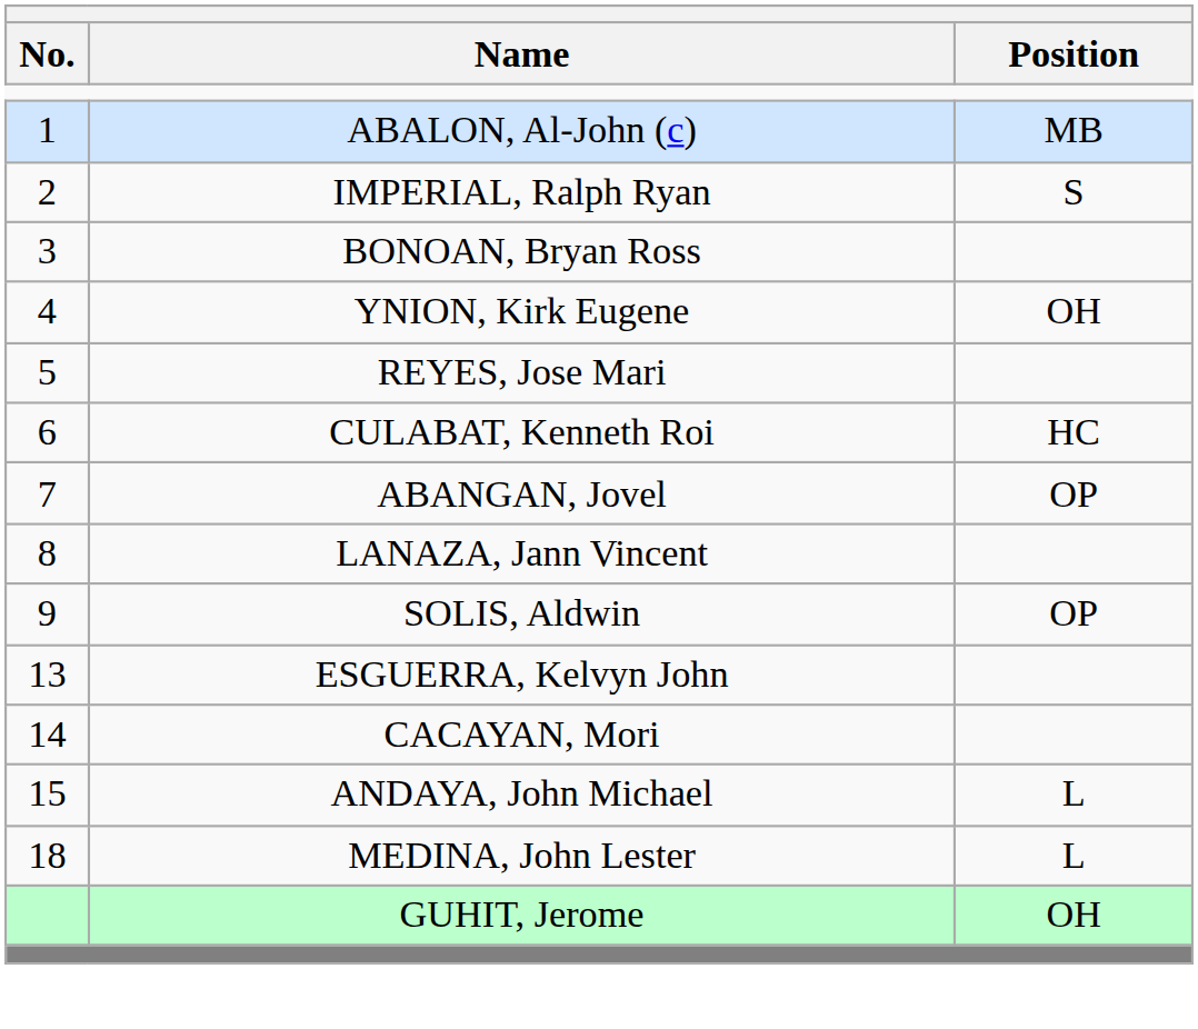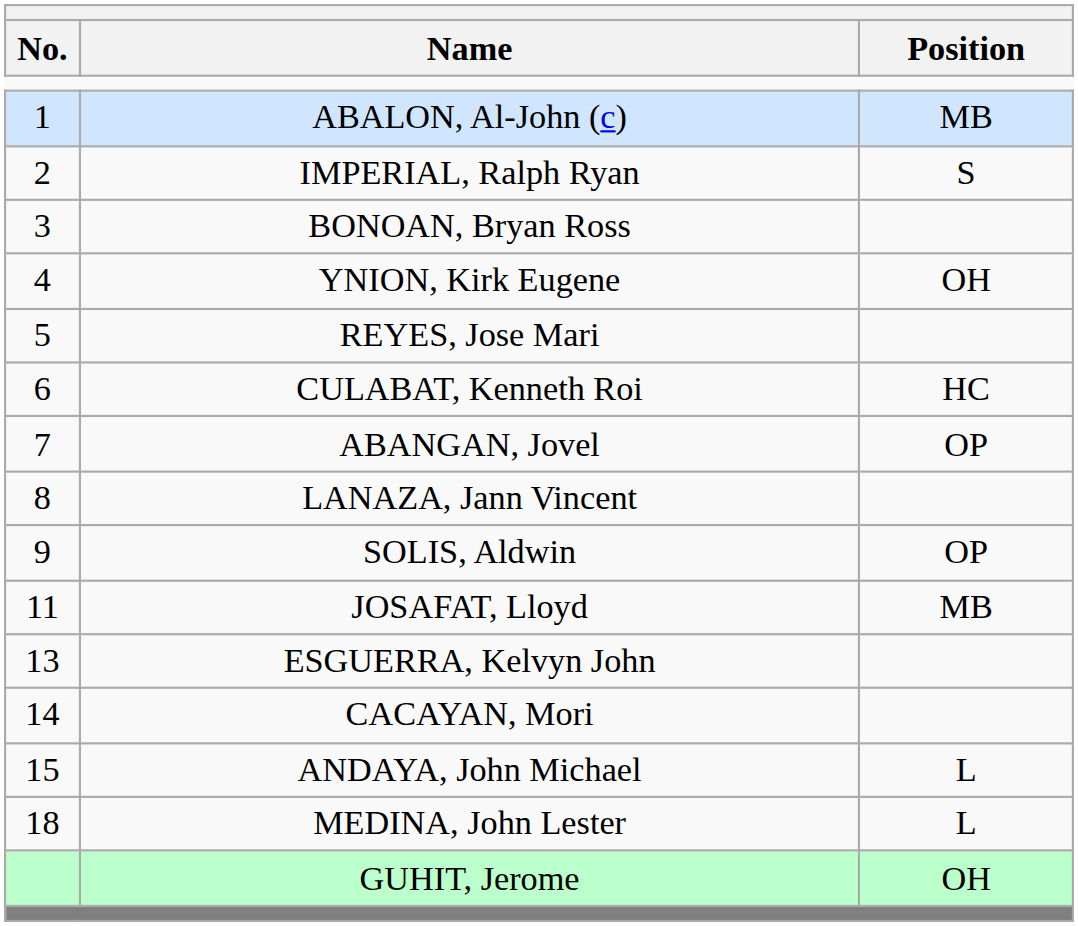 <table class='wikitable mw-collapsible mw-collapsed' style="text-align: center; width: 500px; border: none">
 <tr>
 <th style='text-align: left;' colspan=3></th>
 </tr>
 <tr>
 <th style='width: 7%;'>No.</th>
 <th>Name</th>
 <th style='width: 20%;'>Position</th>
 </tr>
 <tr>
 <td style='border: none;'></td>
 </tr>
 <tr bgcolor=#D0E6FF>
 <td>1</td>
 <td>ABALON, Al-John (<a href='#'>c</a>)</td>
 <td>MB</td>
 </tr>
 <tr>
 <td>2</td>
 <td>IMPERIAL, Ralph Ryan</td>
 <td>S</td>
 </tr>
 <tr>
 <td>3</td>
 <td>BONOAN, Bryan Ross</td>
 <td></td>
 </tr>
 <tr>
 <td>4</td>
 <td>YNION, Kirk Eugene</td>
 <td>OH</td>
 </tr>
 <tr>
 <td>5</td>
 <td>REYES, Jose Mari</td>
 <td></td>
 </tr>
 <tr>
 <td>6</td>
 <td>CULABAT, Kenneth Roi</td>
 <td>HC</td>
 </tr>
 <tr>
 <td>7</td>
 <td>ABANGAN, Jovel</td>
 <td>OP</td>
 </tr>
 <tr>
 <td>8</td>
 <td>LANAZA, Jann Vincent</td>
 <td></td>
 </tr>
 <tr>
 <td>9</td>
 <td>SOLIS, Aldwin</td>
 <td>OP</td>
 </tr>
 <tr>
+<td>11</td>
+<td>JOSAFAT, Lloyd</td>
+<td>MB</td>
+</tr>
+<tr>
 <td>13</td>
 <td>ESGUERRA, Kelvyn John</td>
 <td></td>
 </tr>
 <tr>
 <td>14</td>
 <td>CACAYAN, Mori</td>
 <td></td>
 </tr>
 <tr>
 <td>15</td>
 <td>ANDAYA, John Michael</td>
 <td>L</td>
 </tr>
 <tr>
 <td>18</td>
 <td>MEDINA, John Lester</td>
 <td>L</td>
 </tr>
 <tr bgcolor=#BBFFCC>
 <td></td>
 <td>GUHIT, Jerome</td>
 <td>OH</td>
 </tr>
 <tr>
 <th style='background: grey;' colspan=3></th>
 </tr>
 </table>
